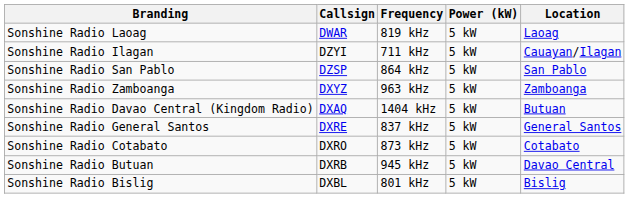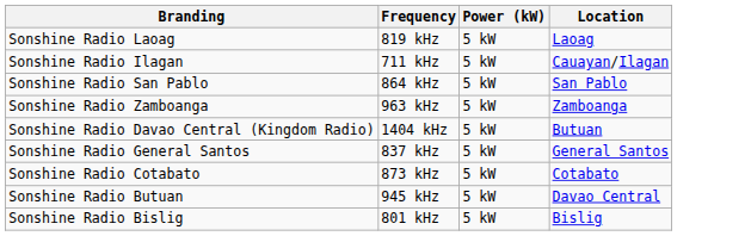 <table class="wikitable">
 <tr>
 <th>Branding</th>
-<th>Callsign</th>
 <th>Frequency</th>
 <th>Power (kW)</th>
 <th>Location</th>
 </tr>
 <tr>
 <td>Sonshine Radio Laoag</td>
-<td><a href='#'>DWAR</a></td>
 <td>819 kHz</td>
 <td>5 kW</td>
 <td><a href='#'>Laoag</a></td>
 </tr>
 <tr>
 <td>Sonshine Radio Ilagan</td>
-<td>DZYI</td>
 <td>711 kHz</td>
 <td>5 kW</td>
 <td><a href='#'>Cauayan</a>/<a href='#'>Ilagan</a></td>
 </tr>
 <tr>
 <td>Sonshine Radio San Pablo</td>
-<td><a href='#'>DZSP</a></td>
 <td>864 kHz</td>
 <td>5 kW</td>
 <td><a href='#'>San Pablo</a></td>
 </tr>
 <tr>
 <td>Sonshine Radio Zamboanga</td>
-<td><a href='#'>DXYZ</a></td>
 <td>963 kHz</td>
 <td>5 kW</td>
 <td><a href='#'>Zamboanga</a></td>
 </tr>
 <tr>
 <td>Sonshine Radio Davao Central (Kingdom Radio)</td>
-<td><a href='#'>DXAQ</a></td>
 <td>1404 kHz</td>
 <td>5 kW</td>
 <td><a href='#'>Butuan</a></td>
 </tr>
 <tr>
 <td>Sonshine Radio General Santos</td>
-<td><a href='#'>DXRE</a></td>
 <td>837 kHz</td>
 <td>5 kW</td>
 <td><a href='#'>General Santos</a></td>
 </tr>
 <tr>
 <td>Sonshine Radio Cotabato</td>
-<td>DXRO</td>
 <td>873 kHz</td>
 <td>5 kW</td>
 <td><a href='#'>Cotabato</a></td>
 </tr>
 <tr>
 <td>Sonshine Radio Butuan</td>
-<td>DXRB</td>
 <td>945 kHz</td>
 <td>5 kW</td>
 <td><a href='#'>Davao Central</a></td>
 </tr>
 <tr>
 <td>Sonshine Radio Bislig</td>
-<td>DXBL</td>
 <td>801 kHz</td>
 <td>5 kW</td>
 <td><a href='#'>Bislig</a></td>
 </tr>
 </table>
